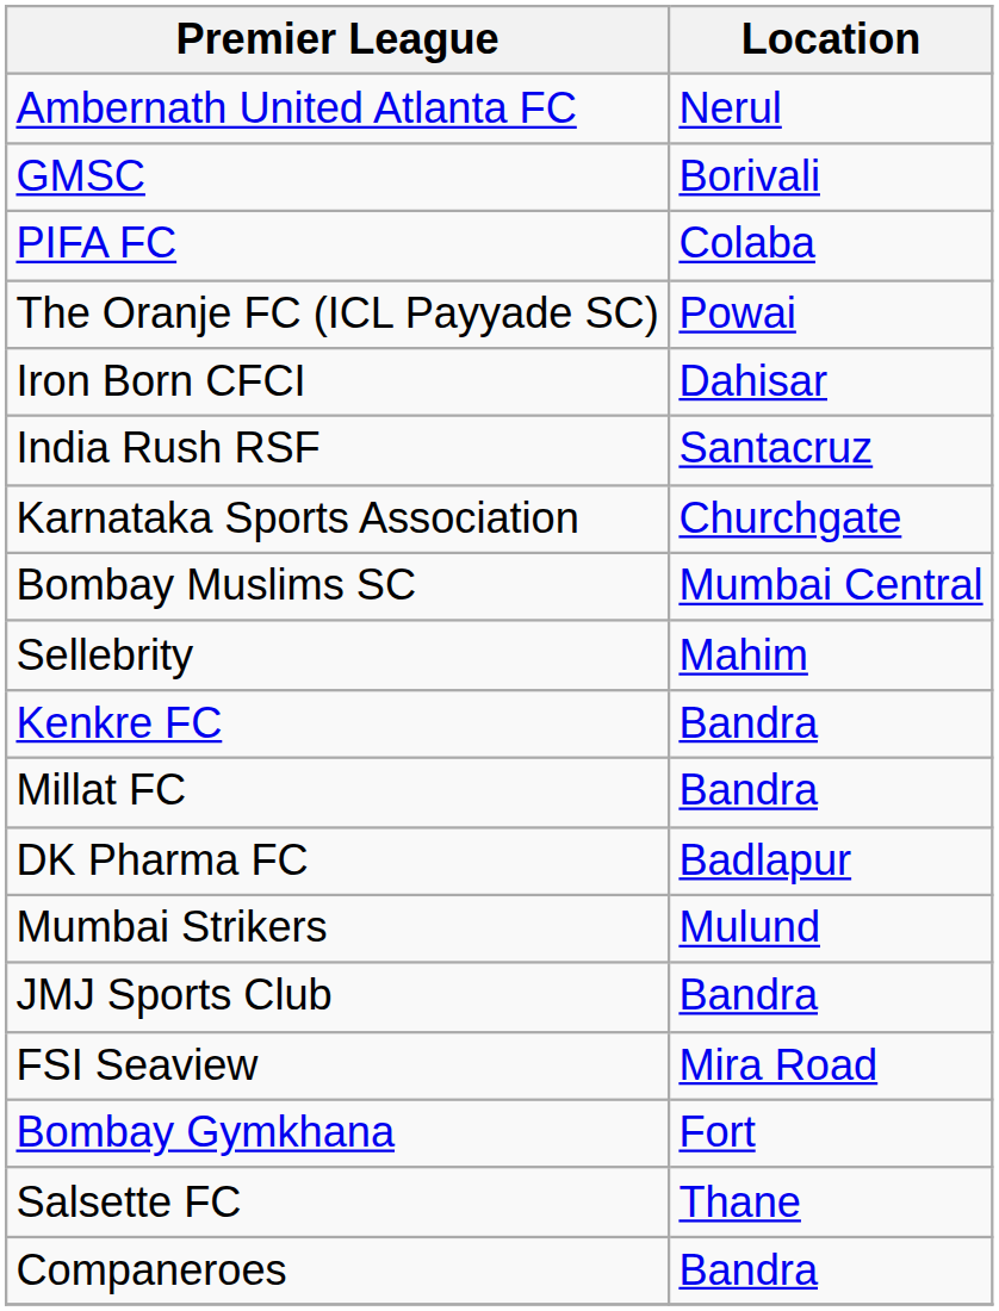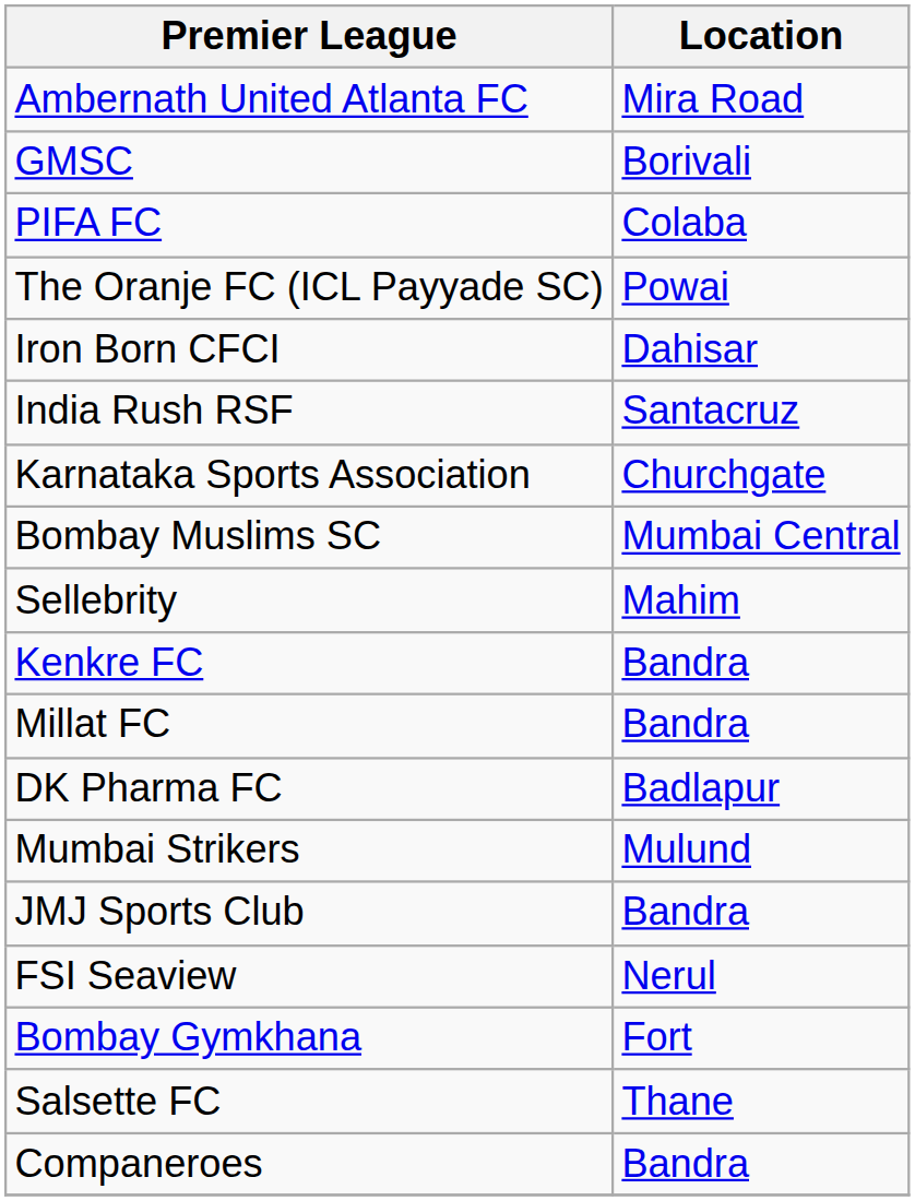 <table class="wikitable sortable">
 <tr>
 <th>Premier League</th>
 <th>Location</th>
 </tr>
 <tr>
 <td><a href='#'>Ambernath United Atlanta FC</a></td>
-<td><a href='#'>Nerul</a></td>
+<td><a href='#'>Mira Road</a></td>
 </tr>
 <tr>
 <td><a href='#'>GMSC</a></td>
 <td><a href='#'>Borivali</a></td>
 </tr>
 <tr>
 <td><a href='#'>PIFA FC</a></td>
 <td><a href='#'>Colaba</a></td>
 </tr>
 <tr>
 <td>The Oranje FC (ICL Payyade SC)</td>
 <td><a href='#'>Powai</a></td>
 </tr>
 <tr>
 <td>Iron Born CFCI</td>
 <td><a href='#'>Dahisar</a></td>
 </tr>
 <tr>
 <td>India Rush RSF</td>
 <td><a href='#'>Santacruz</a></td>
 </tr>
 <tr>
 <td>Karnataka Sports Association</td>
 <td><a href='#'>Churchgate</a></td>
 </tr>
 <tr>
 <td>Bombay Muslims SC</td>
 <td><a href='#'>Mumbai Central</a></td>
 </tr>
 <tr>
 <td>Sellebrity</td>
 <td><a href='#'>Mahim</a></td>
 </tr>
 <tr>
 <td><a href='#'>Kenkre FC</a></td>
 <td><a href='#'>Bandra</a></td>
 </tr>
 <tr>
 <td>Millat FC</td>
 <td><a href='#'>Bandra</a></td>
 </tr>
 <tr>
 <td>DK Pharma FC</td>
 <td><a href='#'>Badlapur</a></td>
 </tr>
 <tr>
 <td>Mumbai Strikers</td>
 <td><a href='#'>Mulund</a></td>
 </tr>
 <tr>
 <td>JMJ Sports Club</td>
 <td><a href='#'>Bandra</a></td>
 </tr>
 <tr>
 <td Football School of India>FSI Seaview</td>
-<td><a href='#'>Mira Road</a></td>
+<td><a href='#'>Nerul</a></td>
 </tr>
 <tr>
 <td><a href='#'>Bombay Gymkhana</a></td>
 <td><a href='#'>Fort</a></td>
 </tr>
 <tr>
 <td>Salsette FC</td>
 <td><a href='#'>Thane</a></td>
 </tr>
 <tr>
 <td>Companeroes</td>
 <td><a href='#'>Bandra</a></td>
 </tr>
 <tr>
 </tr>
 </table>
